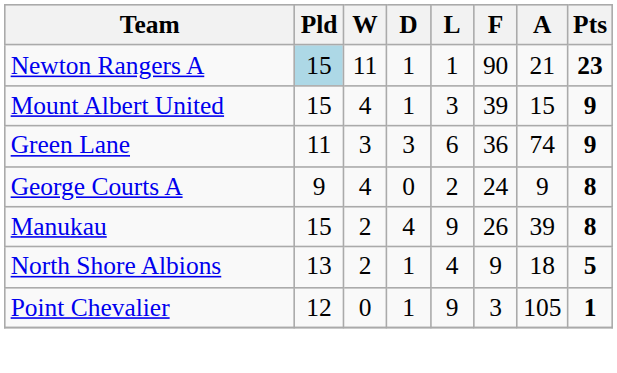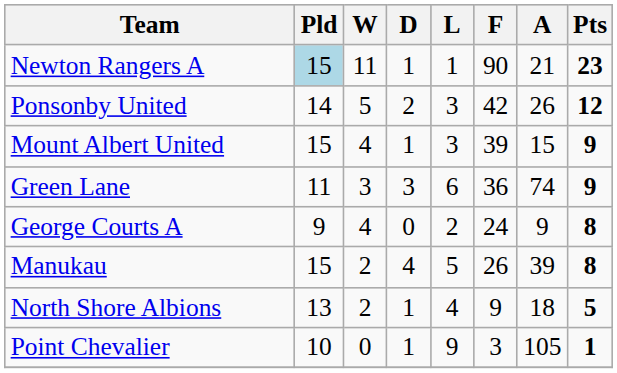 <table class="wikitable" style="text-align:center;">
 <tr>
 <th width=175>Team</th>
 <th width=20 abbr="Played">Pld</th>
 <th width=20 abbr="Won">W</th>
 <th width=20 abbr="Drawn">D</th>
 <th width=20 abbr="Lost">L</th>
 <th width=20 abbr="For">F</th>
 <th width=20 abbr="Against">A</th>
 <th width=20 abbr="Points">Pts</th>
 </tr>
 <tr>
 <td style="text-align:left;"><a href='#'>Newton Rangers A</a></td>
 <td style="background: lightblue;">15</td>
 <td>11</td>
 <td>1</td>
 <td>1</td>
 <td>90</td>
 <td>21</td>
 <td><strong>23</strong></td>
+</tr>
+<tr>
+<td style="text-align:left;"><a href='#'>Ponsonby United</a></td>
+<td>14</td>
+<td>5</td>
+<td>2</td>
+<td>3</td>
+<td>42</td>
+<td>26</td>
+<td><strong>12</strong></td>
 </tr>
 <tr>
 <td style="text-align:left;"><a href='#'>Mount Albert United</a></td>
 <td>15</td>
 <td>4</td>
 <td>1</td>
 <td>3</td>
 <td>39</td>
 <td>15</td>
 <td><strong>9</strong></td>
 </tr>
 <tr>
 <td style="text-align:left;"><a href='#'>Green Lane</a></td>
 <td>11</td>
 <td>3</td>
 <td>3</td>
 <td>6</td>
 <td>36</td>
 <td>74</td>
 <td><strong>9</strong></td>
 </tr>
 <tr>
 <td style="text-align:left;"><a href='#'>George Courts A</a></td>
 <td>9</td>
 <td>4</td>
 <td>0</td>
 <td>2</td>
 <td>24</td>
 <td>9</td>
 <td><strong>8</strong></td>
 </tr>
 <tr>
 <td style="text-align:left;"><a href='#'>Manukau</a></td>
 <td>15</td>
 <td>2</td>
 <td>4</td>
-<td>9</td>
+<td>5</td>
 <td>26</td>
 <td>39</td>
 <td><strong>8</strong></td>
 </tr>
 <tr>
 <td style="text-align:left;"><a href='#'>North Shore Albions</a></td>
 <td>13</td>
 <td>2</td>
 <td>1</td>
 <td>4</td>
 <td>9</td>
 <td>18</td>
 <td><strong>5</strong></td>
 </tr>
 <tr>
 <td style="text-align:left;"><a href='#'>Point Chevalier</a></td>
-<td>12</td>
+<td>10</td>
 <td>0</td>
 <td>1</td>
 <td>9</td>
 <td>3</td>
 <td>105</td>
 <td><strong>1</strong></td>
 </tr>
 <tr>
 </tr>
 </table>
